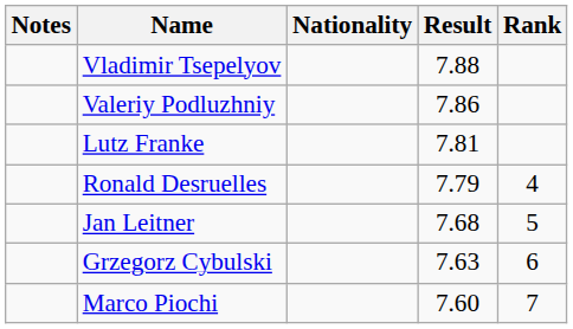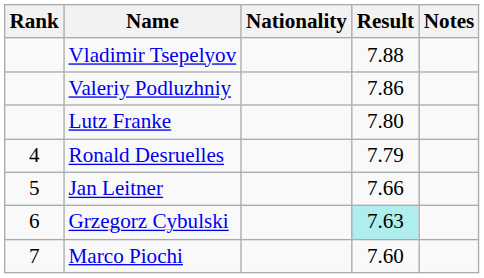 <table class="wikitable sortable" style="text-align:center">
 <tr>
-<th>Notes</th>
+<th>Rank</th>
 <th>Name</th>
 <th>Nationality</th>
 <th>Result</th>
-<th>Rank</th>
+<th>Notes</th>
 </tr>
 <tr>
 <td></td>
 <td align="left"><a href='#'>Vladimir Tsepelyov</a></td>
 <td align=left></td>
 <td>7.88</td>
 <td></td>
 </tr>
 <tr>
 <td></td>
 <td align="left"><a href='#'>Valeriy Podluzhniy</a></td>
 <td align=left></td>
 <td>7.86</td>
 <td></td>
 </tr>
 <tr>
 <td></td>
 <td align="left"><a href='#'>Lutz Franke</a></td>
 <td align=left></td>
-<td>7.81</td>
+<td>7.80</td>
 <td></td>
 </tr>
 <tr>
-<td></td>
+<td>4</td>
 <td align="left"><a href='#'>Ronald Desruelles</a></td>
 <td align=left></td>
 <td>7.79</td>
-<td>4</td>
+<td></td>
 </tr>
 <tr>
-<td></td>
+<td>5</td>
 <td align="left"><a href='#'>Jan Leitner</a></td>
 <td align=left></td>
-<td>7.68</td>
-<td>5</td>
+<td>7.66</td>
+<td></td>
 </tr>
 <tr>
-<td></td>
+<td>6</td>
 <td align="left"><a href='#'>Grzegorz Cybulski</a></td>
 <td align=left></td>
-<td>7.63</td>
-<td>6</td>
+<td style="background: paleturquoise;">7.63</td>
+<td></td>
 </tr>
 <tr>
-<td></td>
+<td>7</td>
 <td align="left"><a href='#'>Marco Piochi</a></td>
 <td align=left></td>
 <td>7.60</td>
-<td>7</td>
+<td></td>
 </tr>
 </table>
